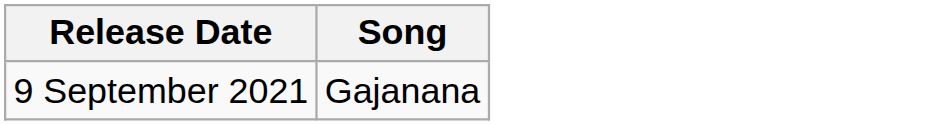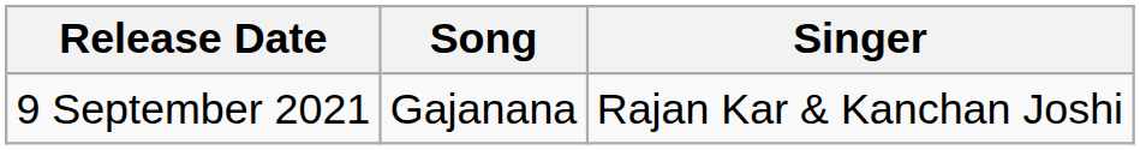 <table class="wikitable">
 <tr>
 <th>Release Date</th>
 <th>Song</th>
+<th>Singer</th>
 </tr>
 <tr>
 <td>9 September 2021</td>
 <td>Gajanana</td>
+<td>Rajan Kar & Kanchan Joshi</td>
 </tr>
 </table>
